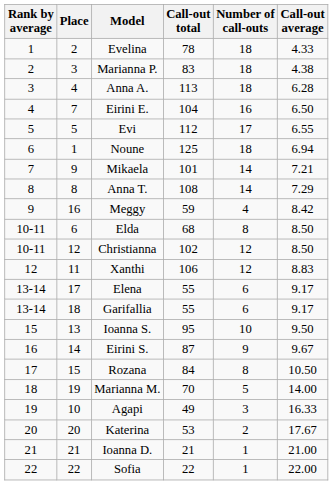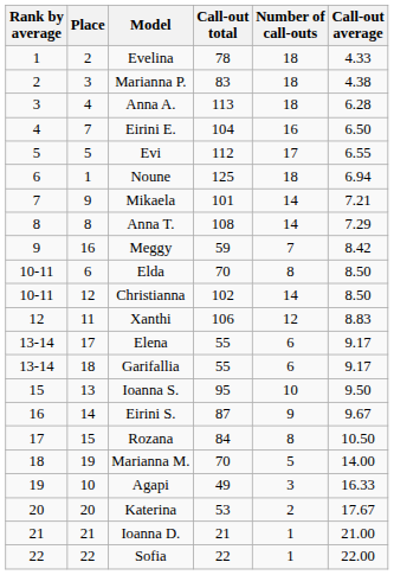 <table class="wikitable sortable" style="margin:auto; text-align:center; white-space:nowrap">
 <tr>
 <th>Rank by<br>average</th>
 <th>Place</th>
 <th>Model</th>
 <th>Call-out<br>total</th>
 <th>Number of<br>call-outs</th>
 <th>Call-out<br>average</th>
 </tr>
 <tr>
 <td>1</td>
 <td>2</td>
 <td>Evelina</td>
 <td>78</td>
 <td>18</td>
 <td>4.33</td>
 </tr>
 <tr>
 <td>2</td>
 <td>3</td>
 <td>Marianna P.</td>
 <td>83</td>
 <td>18</td>
 <td>4.38</td>
 </tr>
 <tr>
 <td>3</td>
 <td>4</td>
 <td>Anna A.</td>
 <td>113</td>
 <td>18</td>
 <td>6.28</td>
 </tr>
 <tr>
 <td>4</td>
 <td>7</td>
 <td>Eirini E.</td>
 <td>104</td>
 <td>16</td>
 <td>6.50</td>
 </tr>
 <tr>
 <td>5</td>
 <td>5</td>
 <td>Evi</td>
 <td>112</td>
 <td>17</td>
 <td>6.55</td>
 </tr>
 <tr>
 <td>6</td>
 <td>1</td>
 <td>Noune</td>
 <td>125</td>
 <td>18</td>
 <td>6.94</td>
 </tr>
 <tr>
 <td>7</td>
 <td>9</td>
 <td>Mikaela</td>
 <td>101</td>
 <td>14</td>
 <td>7.21</td>
 </tr>
 <tr>
 <td>8</td>
 <td>8</td>
 <td>Anna T.</td>
 <td>108</td>
 <td>14</td>
 <td>7.29</td>
 </tr>
 <tr>
 <td>9</td>
 <td>16</td>
 <td>Meggy</td>
 <td>59</td>
-<td>4</td>
+<td>7</td>
 <td>8.42</td>
 </tr>
 <tr>
 <td>10-11</td>
 <td>6</td>
 <td>Elda</td>
-<td>68</td>
+<td>70</td>
 <td>8</td>
 <td>8.50</td>
 </tr>
 <tr>
 <td>10-11</td>
 <td>12</td>
 <td>Christianna</td>
 <td>102</td>
-<td>12</td>
+<td>14</td>
 <td>8.50</td>
 </tr>
 <tr>
 <td>12</td>
 <td>11</td>
 <td>Xanthi</td>
 <td>106</td>
 <td>12</td>
 <td>8.83</td>
 </tr>
 <tr>
 <td>13-14</td>
 <td>17</td>
 <td>Elena</td>
 <td>55</td>
 <td>6</td>
 <td>9.17</td>
 </tr>
 <tr>
 <td>13-14</td>
 <td>18</td>
 <td>Garifallia</td>
 <td>55</td>
 <td>6</td>
 <td>9.17</td>
 </tr>
 <tr>
 <td>15</td>
 <td>13</td>
 <td>Ioanna S.</td>
 <td>95</td>
 <td>10</td>
 <td>9.50</td>
 </tr>
 <tr>
 <td>16</td>
 <td>14</td>
 <td>Eirini S.</td>
 <td>87</td>
 <td>9</td>
 <td>9.67</td>
 </tr>
 <tr>
 <td>17</td>
 <td>15</td>
 <td>Rozana</td>
 <td>84</td>
 <td>8</td>
 <td>10.50</td>
 </tr>
 <tr>
 <td>18</td>
 <td>19</td>
 <td>Marianna M.</td>
 <td>70</td>
 <td>5</td>
 <td>14.00</td>
 </tr>
 <tr>
 <td>19</td>
 <td>10</td>
 <td>Agapi</td>
 <td>49</td>
 <td>3</td>
 <td>16.33</td>
 </tr>
 <tr>
 <td>20</td>
 <td>20</td>
 <td>Katerina</td>
 <td>53</td>
 <td>2</td>
 <td>17.67</td>
 </tr>
 <tr>
 <td>21</td>
 <td>21</td>
 <td>Ioanna D.</td>
 <td>21</td>
 <td>1</td>
 <td>21.00</td>
 </tr>
 <tr>
 <td>22</td>
 <td>22</td>
 <td>Sofia</td>
 <td>22</td>
 <td>1</td>
 <td>22.00</td>
 </tr>
 </table>
